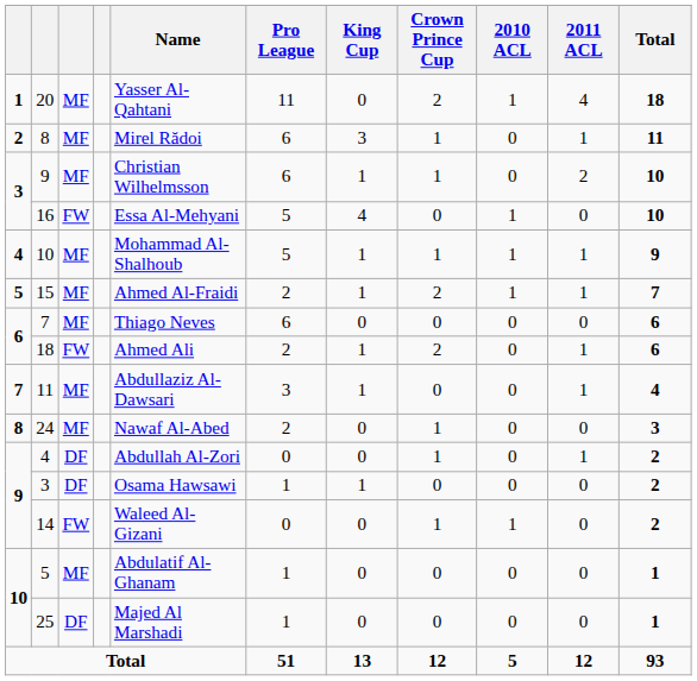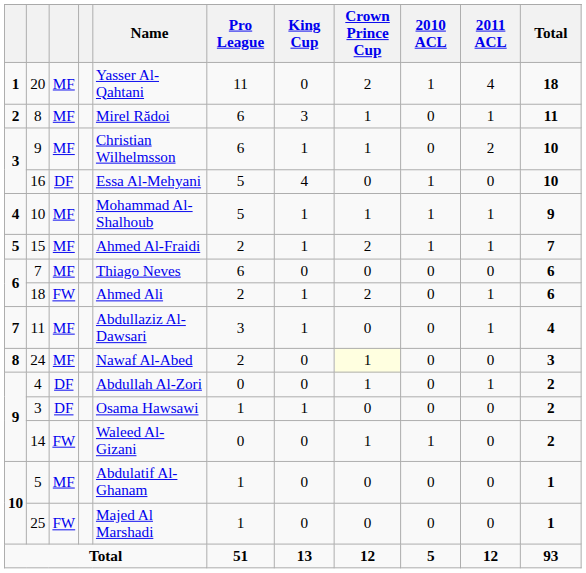 <table class="wikitable" style="text-align:center">
 <tr>
 </tr>
 <tr>
 <th width=15></th>
 <th width=15></th>
 <th width=15></th>
 <th width=15></th>
 <th width=145>Name</th>
 <th width=80><strong><a href='#'>Pro League</a></strong></th>
 <th width=80><strong><a href='#'>King Cup</a></strong></th>
 <th width=80><strong><a href='#'>Crown Prince Cup</a></strong></th>
 <th width=80><strong><a href='#'>2010 ACL</a></strong></th>
 <th width=80><strong><a href='#'>2011 ACL</a></strong></th>
 <th width=80><strong>Total</strong></th>
 </tr>
 <tr>
 <td><strong>1</strong></td>
 <td>20</td>
 <td><a href='#'>MF</a></td>
 <td></td>
 <td align=left><a href='#'>Yasser Al-Qahtani</a></td>
 <td>11</td>
 <td>0</td>
 <td>2</td>
 <td>1</td>
 <td>4</td>
 <td><strong>18</strong></td>
 </tr>
 <tr>
 <td><strong>2</strong></td>
 <td>8</td>
 <td><a href='#'>MF</a></td>
 <td></td>
 <td align=left><a href='#'>Mirel Rădoi</a></td>
 <td>6</td>
 <td>3</td>
 <td>1</td>
 <td>0</td>
 <td>1</td>
 <td><strong>11</strong></td>
 </tr>
 <tr>
 <td rowspan=2><strong>3</strong></td>
 <td>9</td>
 <td><a href='#'>MF</a></td>
 <td></td>
 <td align=left><a href='#'>Christian Wilhelmsson</a></td>
 <td>6</td>
 <td>1</td>
 <td>1</td>
 <td>0</td>
 <td>2</td>
 <td><strong>10</strong></td>
 </tr>
 <tr>
 <td>16</td>
-<td><a href='#'>FW</a></td>
+<td><a href='#'>DF</a></td>
 <td></td>
 <td align=left><a href='#'>Essa Al-Mehyani</a></td>
 <td>5</td>
 <td>4</td>
 <td>0</td>
 <td>1</td>
 <td>0</td>
 <td><strong>10</strong></td>
 </tr>
 <tr>
 <td><strong>4</strong></td>
 <td>10</td>
 <td><a href='#'>MF</a></td>
 <td></td>
 <td align=left><a href='#'>Mohammad Al-Shalhoub</a></td>
 <td>5</td>
 <td>1</td>
 <td>1</td>
 <td>1</td>
 <td>1</td>
 <td><strong>9</strong></td>
 </tr>
 <tr>
 <td><strong>5</strong></td>
 <td>15</td>
 <td><a href='#'>MF</a></td>
 <td></td>
 <td align=left><a href='#'>Ahmed Al-Fraidi</a></td>
 <td>2</td>
 <td>1</td>
 <td>2</td>
 <td>1</td>
 <td>1</td>
 <td><strong>7</strong></td>
 </tr>
 <tr>
 <td rowspan=2><strong>6</strong></td>
 <td>7</td>
 <td><a href='#'>MF</a></td>
 <td></td>
 <td align=left><a href='#'>Thiago Neves</a></td>
 <td>6</td>
 <td>0</td>
 <td>0</td>
 <td>0</td>
 <td>0</td>
 <td><strong>6</strong></td>
 </tr>
 <tr>
 <td>18</td>
 <td><a href='#'>FW</a></td>
 <td></td>
 <td align=left><a href='#'>Ahmed Ali</a></td>
 <td>2</td>
 <td>1</td>
 <td>2</td>
 <td>0</td>
 <td>1</td>
 <td><strong>6</strong></td>
 </tr>
 <tr>
 <td><strong>7</strong></td>
 <td>11</td>
 <td><a href='#'>MF</a></td>
 <td></td>
 <td align=left><a href='#'>Abdullaziz Al-Dawsari</a></td>
 <td>3</td>
 <td>1</td>
 <td>0</td>
 <td>0</td>
 <td>1</td>
 <td><strong>4</strong></td>
 </tr>
 <tr>
 <td><strong>8</strong></td>
 <td>24</td>
 <td><a href='#'>MF</a></td>
 <td></td>
 <td align=left><a href='#'>Nawaf Al-Abed</a></td>
 <td>2</td>
 <td>0</td>
-<td>1</td>
+<td style="background: lightyellow;">1</td>
 <td>0</td>
 <td>0</td>
 <td><strong>3</strong></td>
 </tr>
 <tr>
 <td rowspan=3><strong>9</strong></td>
 <td>4</td>
 <td><a href='#'>DF</a></td>
 <td></td>
 <td align=left><a href='#'>Abdullah Al-Zori</a></td>
 <td>0</td>
 <td>0</td>
 <td>1</td>
 <td>0</td>
 <td>1</td>
 <td><strong>2</strong></td>
 </tr>
 <tr>
 <td>3</td>
 <td><a href='#'>DF</a></td>
 <td></td>
 <td align=left><a href='#'>Osama Hawsawi</a></td>
 <td>1</td>
 <td>1</td>
 <td>0</td>
 <td>0</td>
 <td>0</td>
 <td><strong>2</strong></td>
 </tr>
 <tr>
 <td>14</td>
 <td><a href='#'>FW</a></td>
 <td></td>
 <td align=left><a href='#'>Waleed Al-Gizani</a></td>
 <td>0</td>
 <td>0</td>
 <td>1</td>
 <td>1</td>
 <td>0</td>
 <td><strong>2</strong></td>
 </tr>
 <tr>
 <td rowspan=2><strong>10</strong></td>
 <td>5</td>
 <td><a href='#'>MF</a></td>
 <td></td>
 <td align=left><a href='#'>Abdulatif Al-Ghanam</a></td>
 <td>1</td>
 <td>0</td>
 <td>0</td>
 <td>0</td>
 <td>0</td>
 <td><strong>1</strong></td>
 </tr>
 <tr>
 <td>25</td>
-<td><a href='#'>DF</a></td>
+<td><a href='#'>FW</a></td>
 <td></td>
 <td align=left><a href='#'>Majed Al Marshadi</a></td>
 <td>1</td>
 <td>0</td>
 <td>0</td>
 <td>0</td>
 <td>0</td>
 <td><strong>1</strong></td>
 </tr>
 <tr>
 <td colspan=5><strong>Total</strong></td>
 <td><strong>51</strong></td>
 <td><strong>13</strong></td>
 <td><strong>12</strong></td>
 <td><strong>5</strong></td>
 <td><strong>12</strong></td>
 <td><strong>93</strong></td>
 </tr>
 </table>
